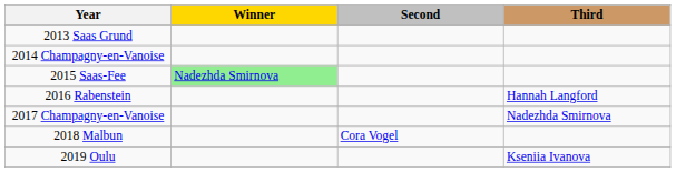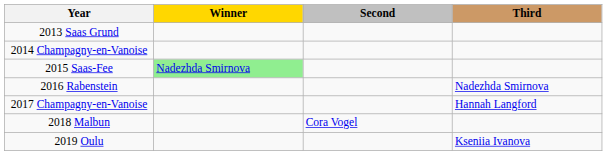 <table class="wikitable">
 <tr>
 <th width = "200">Year</th>
 <th width = "200" style="background: gold;">Winner</th>
 <th width = "200" style="background: silver;">Second</th>
 <th width = "200" style="background: #cc9966;">Third</th>
 </tr>
 <tr>
 <td align="center">2013 <a href='#'>Saas Grund</a></td>
 <td></td>
 <td></td>
 <td></td>
 </tr>
 <tr>
 <td align="center">2014 <a href='#'>Champagny-en-Vanoise</a></td>
 <td></td>
 <td></td>
 <td></td>
 </tr>
 <tr>
 <td align="center">2015 <a href='#'>Saas-Fee</a></td>
 <td style="background: lightgreen;"> <a href='#'>Nadezhda Smirnova</a></td>
 <td> </td>
 <td> </td>
 </tr>
 <tr>
 <td align="center">2016 <a href='#'>Rabenstein</a></td>
 <td> </td>
 <td> </td>
-<td> <a href='#'>Hannah Langford</a></td>
+<td> <a href='#'>Nadezhda Smirnova</a></td>
 </tr>
 <tr>
 <td align="center">2017 <a href='#'>Champagny-en-Vanoise</a></td>
 <td> </td>
 <td> </td>
-<td> <a href='#'>Nadezhda Smirnova</a></td>
+<td> <a href='#'>Hannah Langford</a></td>
 </tr>
 <tr>
 <td align="center">2018 <a href='#'>Malbun</a></td>
 <td> </td>
 <td> <a href='#'>Cora Vogel</a></td>
 <td> </td>
 </tr>
 <tr>
 <td align="center">2019 <a href='#'>Oulu</a></td>
 <td> </td>
 <td> </td>
 <td> <a href='#'>Kseniia Ivanova</a></td>
 </tr>
 </table>
